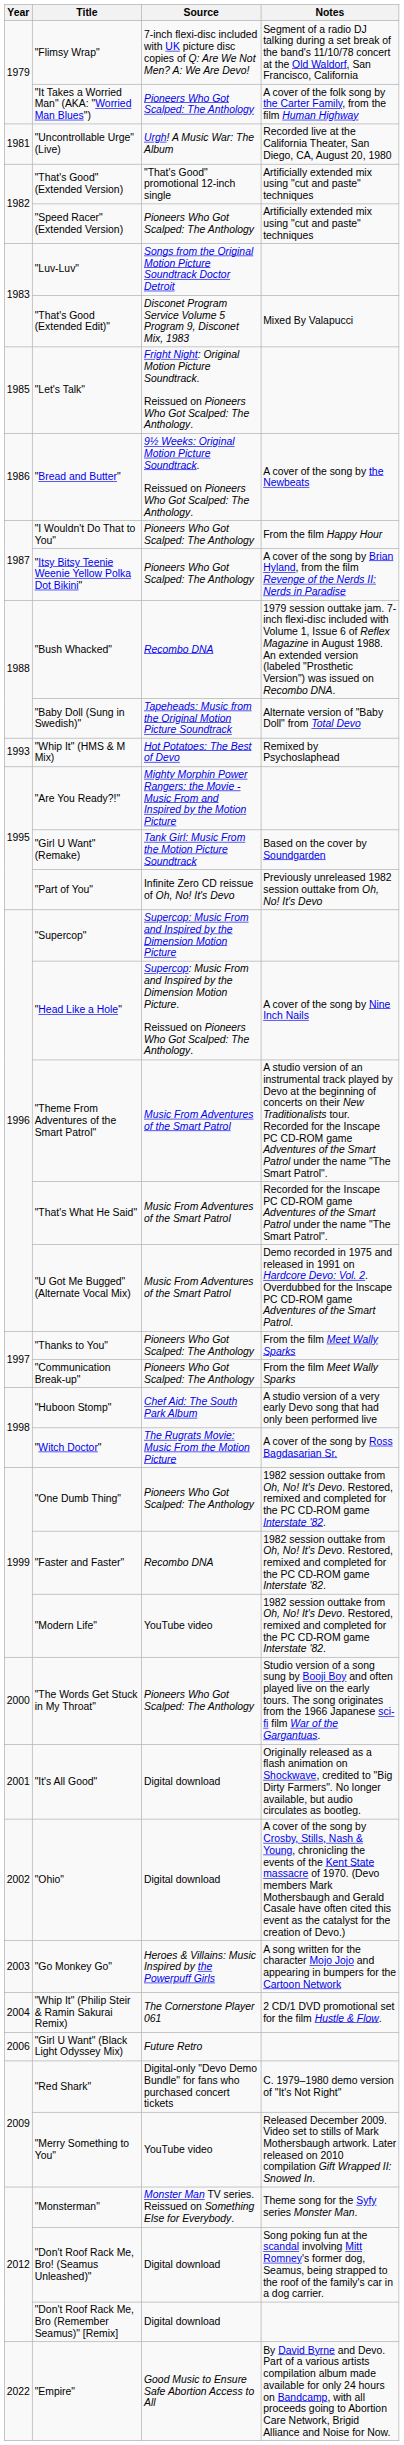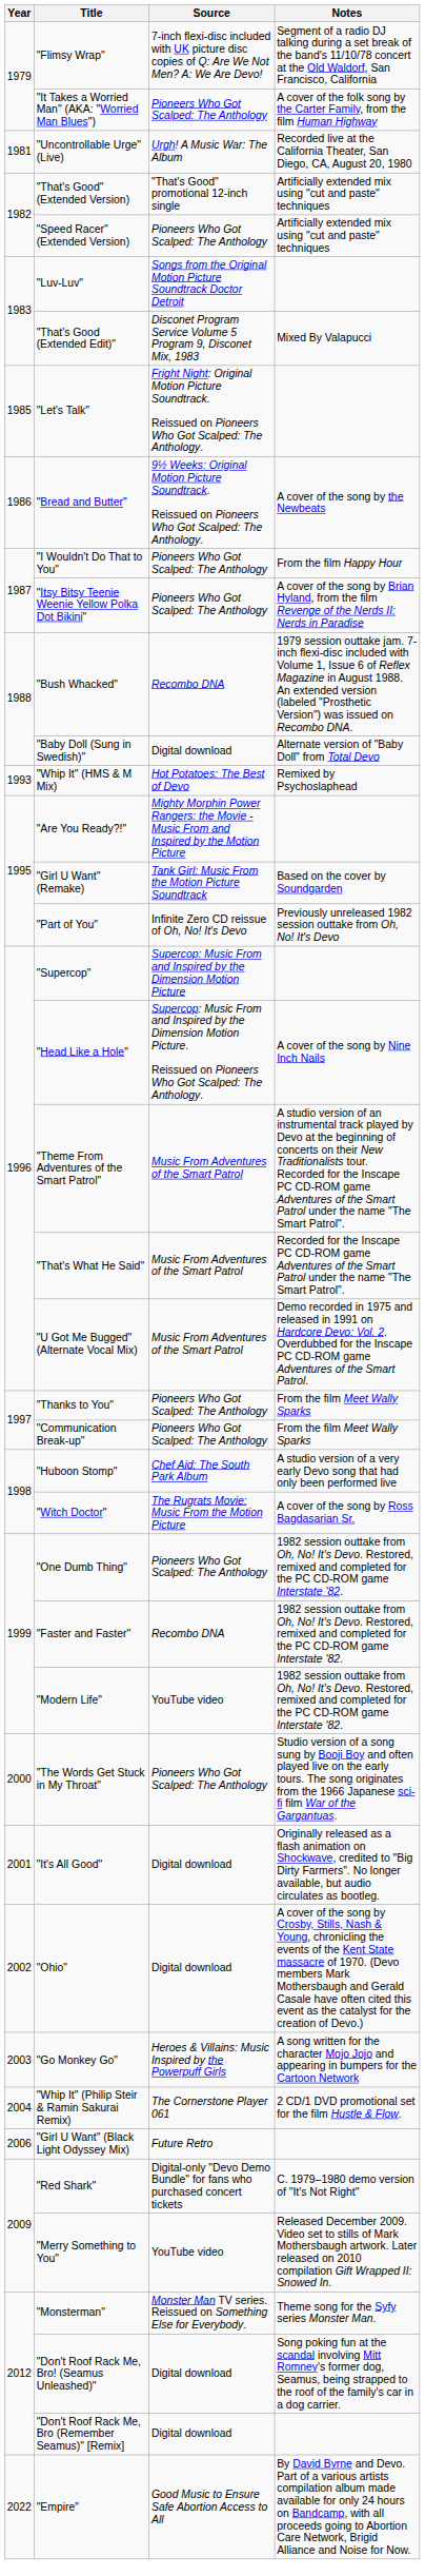 <table class="wikitable">
 <tr>
 <th>Year</th>
 <th>Title</th>
 <th>Source</th>
 <th width="35%">Notes</th>
 </tr>
 <tr>
 <td rowspan="2">1979</td>
 <td>"Flimsy Wrap"</td>
 <td>7-inch flexi-disc included with <a href='#'>UK</a> picture disc copies of <em>Q: Are We Not Men? A: We Are Devo!</em></td>
 <td>Segment of a radio DJ talking during a set break of the band's 11/10/78 concert at the <a href='#'>Old Waldorf</a>, San Francisco, California</td>
 </tr>
 <tr>
 <td>"It Takes a Worried Man" (AKA: "<a href='#'>Worried Man Blues</a>")</td>
 <td><em><a href='#'>Pioneers Who Got Scalped: The Anthology</a></em></td>
 <td>A cover of the folk song by <a href='#'>the Carter Family</a>, from the film <em><a href='#'>Human Highway</a></em></td>
 </tr>
 <tr>
 <td>1981</td>
 <td>"Uncontrollable Urge" (Live)</td>
 <td><em><a href='#'>Urgh</a>! A Music War: The Album</em></td>
 <td>Recorded live at the California Theater, San Diego, CA, August 20, 1980</td>
 </tr>
 <tr>
 <td rowspan="2">1982</td>
 <td>"That's Good" (Extended Version)</td>
 <td>"That's Good" promotional 12-inch single</td>
 <td>Artificially extended mix using "cut and paste" techniques</td>
 </tr>
 <tr>
 <td>"Speed Racer" (Extended Version)</td>
 <td><em>Pioneers Who Got Scalped: The Anthology</em></td>
 <td>Artificially extended mix using "cut and paste" techniques</td>
 </tr>
 <tr>
 <td rowspan="2">1983</td>
 <td>"Luv-Luv"</td>
 <td><em><a href='#'>Songs from the Original Motion Picture Soundtrack Doctor Detroit</a></em></td>
 <td></td>
 </tr>
 <tr>
 <td>"That's Good (Extended Edit)"</td>
 <td><em>Disconet Program Service Volume 5 Program 9, Disconet Mix, 1983</em></td>
 <td>Mixed By Valapucci</td>
 </tr>
 <tr>
 <td>1985</td>
 <td>"Let's Talk"</td>
 <td><em><a href='#'>Fright Night</a>: Original Motion Picture Soundtrack</em>.<br><br>Reissued on <em>Pioneers Who Got Scalped: The Anthology</em>.</td>
 <td></td>
 </tr>
 <tr>
 <td>1986</td>
 <td>"<a href='#'>Bread and Butter</a>"</td>
 <td><em><a href='#'>9½ Weeks: Original Motion Picture Soundtrack</a></em>.<br><br>Reissued on <em>Pioneers Who Got Scalped: The Anthology</em>.</td>
 <td>A cover of the song by <a href='#'>the Newbeats</a></td>
 </tr>
 <tr>
 <td rowspan="2">1987</td>
 <td>"I Wouldn't Do That to You"</td>
 <td><em>Pioneers Who Got Scalped: The Anthology</em></td>
 <td>From the film <em>Happy Hour</em></td>
 </tr>
 <tr>
 <td>"<a href='#'>Itsy Bitsy Teenie Weenie Yellow Polka Dot Bikini</a>"</td>
 <td><em>Pioneers Who Got Scalped: The Anthology</em></td>
 <td>A cover of the song by <a href='#'>Brian Hyland</a>, from the film <em><a href='#'>Revenge of the Nerds II: Nerds in Paradise</a></em></td>
 </tr>
 <tr>
 <td rowspan="2">1988</td>
 <td>"Bush Whacked"</td>
 <td><em><a href='#'>Recombo DNA</a></em></td>
 <td>1979 session outtake jam. 7-inch flexi-disc included with Volume 1, Issue 6 of <em>Reflex Magazine</em> in August 1988. An extended version (labeled "Prosthetic Version") was issued on <em>Recombo DNA</em>.</td>
 </tr>
 <tr>
 <td>"Baby Doll (Sung in Swedish)"</td>
-<td><em><a href='#'>Tapeheads: Music from the Original Motion Picture Soundtrack</a></em></td>
+<td>Digital download</td>
 <td>Alternate version of "Baby Doll" from <em><a href='#'>Total Devo</a></em></td>
 </tr>
 <tr>
 <td>1993</td>
 <td>"Whip It" (HMS & M Mix)</td>
 <td><em><a href='#'>Hot Potatoes: The Best of Devo</a></em></td>
 <td>Remixed by Psychoslaphead</td>
 </tr>
 <tr>
 <td rowspan="3">1995</td>
 <td>"Are You Ready?!"</td>
 <td><em><a href='#'>Mighty Morphin Power Rangers: the Movie - Music From and Inspired by the Motion Picture</a></em></td>
 <td></td>
 </tr>
 <tr>
 <td>"Girl U Want" (Remake)</td>
 <td><em><a href='#'>Tank Girl: Music From the Motion Picture Soundtrack</a></em></td>
 <td>Based on the cover by <a href='#'>Soundgarden</a></td>
 </tr>
 <tr>
 <td>"Part of You"</td>
 <td>Infinite Zero CD reissue of <em>Oh, No! It's Devo</em></td>
 <td>Previously unreleased 1982 session outtake from <em>Oh, No! It's Devo</em></td>
 </tr>
 <tr>
 <td rowspan="5">1996</td>
 <td>"Supercop"</td>
 <td><em><a href='#'>Supercop: Music From and Inspired by the Dimension Motion Picture</a></em></td>
 <td></td>
 </tr>
 <tr>
 <td>"<a href='#'>Head Like a Hole</a>"</td>
 <td><em><a href='#'>Supercop</a>: Music From and Inspired by the Dimension Motion Picture</em>.<br><br>Reissued on <em>Pioneers Who Got Scalped: The Anthology</em>.</td>
 <td>A cover of the song by <a href='#'>Nine Inch Nails</a></td>
 </tr>
 <tr>
 <td>"Theme From Adventures of the Smart Patrol"</td>
 <td><em><a href='#'>Music From Adventures of the Smart Patrol</a></em></td>
 <td>A studio version of an instrumental track played by Devo at the beginning of concerts on their <em>New Traditionalists</em> tour. Recorded for the Inscape PC CD-ROM game <em>Adventures of the Smart Patrol</em> under the name "The Smart Patrol".</td>
 </tr>
 <tr>
 <td>"That's What He Said"</td>
 <td><em>Music From Adventures of the Smart Patrol</em></td>
 <td>Recorded for the Inscape PC CD-ROM game <em>Adventures of the Smart Patrol</em> under the name "The Smart Patrol".</td>
 </tr>
 <tr>
 <td>"U Got Me Bugged" (Alternate Vocal Mix)</td>
 <td><em>Music From Adventures of the Smart Patrol</em></td>
 <td>Demo recorded in 1975 and released in 1991 on <em><a href='#'>Hardcore Devo: Vol. 2</a></em>. Overdubbed for the Inscape PC CD-ROM game <em>Adventures of the Smart Patrol</em>.</td>
 </tr>
 <tr>
 <td rowspan="2">1997</td>
 <td>"Thanks to You"</td>
 <td><em>Pioneers Who Got Scalped: The Anthology</em></td>
 <td>From the film <em><a href='#'>Meet Wally Sparks</a></em></td>
 </tr>
 <tr>
 <td>"Communication Break-up"</td>
 <td><em>Pioneers Who Got Scalped: The Anthology</em></td>
 <td>From the film <em>Meet Wally Sparks</em></td>
 </tr>
 <tr>
 <td rowspan="2">1998</td>
 <td>"Huboon Stomp"</td>
 <td><em><a href='#'>Chef Aid: The South Park Album</a></em></td>
 <td>A studio version of a very early Devo song that had only been performed live</td>
 </tr>
 <tr>
 <td>"<a href='#'>Witch Doctor</a>"</td>
 <td><em><a href='#'>The Rugrats Movie: Music From the Motion Picture</a></em></td>
 <td>A cover of the song by <a href='#'>Ross Bagdasarian Sr.</a></td>
 </tr>
 <tr>
 <td rowspan="3">1999</td>
 <td>"One Dumb Thing"</td>
 <td><em>Pioneers Who Got Scalped: The Anthology</em></td>
 <td>1982 session outtake from <em>Oh, No! It's Devo</em>. Restored, remixed and completed for the PC CD-ROM game <em><a href='#'>Interstate '82</a></em>.</td>
 </tr>
 <tr>
 <td>"Faster and Faster"</td>
 <td><em>Recombo DNA</em></td>
 <td>1982 session outtake from <em>Oh, No! It's Devo</em>. Restored, remixed and completed for the PC CD-ROM game <em>Interstate '82</em>.</td>
 </tr>
 <tr>
 <td>"Modern Life"</td>
 <td>YouTube video</td>
 <td>1982 session outtake from <em>Oh, No! It's Devo</em>. Restored, remixed and completed for the PC CD-ROM game <em>Interstate '82</em>.</td>
 </tr>
 <tr>
 <td>2000</td>
 <td>"The Words Get Stuck in My Throat"</td>
 <td><em>Pioneers Who Got Scalped: The Anthology</em></td>
 <td>Studio version of a song sung by <a href='#'>Booji Boy</a> and often played live on the early tours. The song originates from the 1966 Japanese <a href='#'>sci-fi</a> film <em><a href='#'>War of the Gargantuas</a></em>.</td>
 </tr>
 <tr>
 <td>2001</td>
 <td>"It's All Good"</td>
 <td>Digital download</td>
 <td>Originally released as a flash animation on <a href='#'>Shockwave</a>, credited to "Big Dirty Farmers". No longer available, but audio circulates as bootleg.</td>
 </tr>
 <tr>
 <td>2002</td>
 <td>"Ohio"</td>
 <td>Digital download</td>
 <td>A cover of the song by <a href='#'>Crosby, Stills, Nash & Young</a>, chronicling the events of the <a href='#'>Kent State massacre</a> of 1970. (Devo members Mark Mothersbaugh and Gerald Casale have often cited this event as the catalyst for the creation of Devo.)</td>
 </tr>
 <tr>
 <td>2003</td>
 <td>"Go Monkey Go"</td>
 <td><em>Heroes & Villains: Music Inspired by <a href='#'>the Powerpuff Girls</a></em></td>
 <td>A song written for the character <a href='#'>Mojo Jojo</a> and appearing in bumpers for the <a href='#'>Cartoon Network</a></td>
 </tr>
 <tr>
 <td>2004</td>
 <td>"Whip It" (Philip Steir & Ramin Sakurai Remix)</td>
 <td><em>The Cornerstone Player 061</em></td>
 <td>2 CD/1 DVD promotional set for the film <em><a href='#'>Hustle & Flow</a></em>.</td>
 </tr>
 <tr>
 <td>2006</td>
 <td>"Girl U Want" (Black Light Odyssey Mix)</td>
 <td><em>Future Retro</em></td>
 <td></td>
 </tr>
 <tr>
 <td rowspan="2">2009</td>
 <td>"Red Shark"</td>
 <td>Digital-only "Devo Demo Bundle" for fans who purchased concert tickets</td>
 <td>C. 1979–1980 demo version of "It's Not Right"</td>
 </tr>
 <tr>
 <td>"Merry Something to You"</td>
 <td>YouTube video</td>
 <td>Released December 2009. Video set to stills of Mark Mothersbaugh artwork. Later released on 2010 compilation <em>Gift Wrapped II: Snowed In</em>.</td>
 </tr>
 <tr>
 <td rowspan="3">2012</td>
 <td>"Monsterman"</td>
 <td><em><a href='#'>Monster Man</a></em> TV series.<br>Reissued on <em>Something Else for Everybody</em>.</td>
 <td>Theme song for the <a href='#'>Syfy</a> series <em>Monster Man</em>.</td>
 </tr>
 <tr>
 <td>"Don't Roof Rack Me, Bro! (Seamus Unleashed)"</td>
 <td>Digital download</td>
 <td>Song poking fun at the <a href='#'>scandal</a> involving <a href='#'>Mitt Romney</a>'s former dog, Seamus, being strapped to the roof of the family's car in a dog carrier.</td>
 </tr>
 <tr>
 <td>"Don't Roof Rack Me, Bro (Remember Seamus)" [Remix]</td>
 <td>Digital download</td>
 <td></td>
 </tr>
 <tr>
 <td>2022</td>
 <td>"Empire"</td>
 <td><em>Good Music to Ensure Safe Abortion Access to All</em></td>
 <td>By <a href='#'>David Byrne</a> and Devo. Part of a various artists compilation album made available for only 24 hours on <a href='#'>Bandcamp</a>, with all proceeds going to Abortion Care Network, Brigid Alliance and Noise for Now.</td>
 </tr>
 </table>
